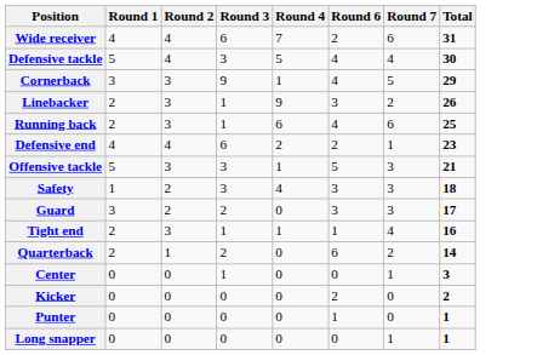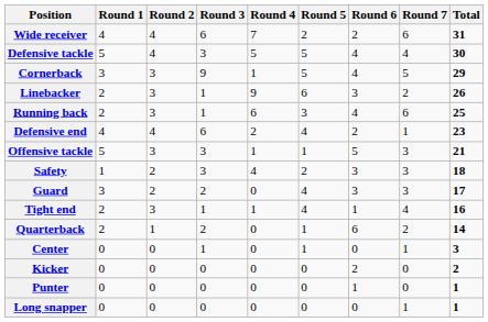 <table class="wikitable sortable">
 <tr>
 <th>Position</th>
 <th>Round 1</th>
 <th>Round 2</th>
 <th>Round 3</th>
 <th>Round 4</th>
+<th>Round 5</th>
 <th>Round 6</th>
 <th>Round 7</th>
 <th>Total</th>
 </tr>
 <tr>
 <th><a href='#'>Wide receiver</a></th>
 <td>4</td>
 <td>4</td>
 <td>6</td>
 <td>7</td>
 <td>2</td>
+<td>2</td>
 <td>6</td>
 <td><strong>31</strong></td>
 </tr>
 <tr>
 <th><a href='#'>Defensive tackle</a></th>
 <td>5</td>
 <td>4</td>
 <td>3</td>
+<td>5</td>
 <td>5</td>
 <td>4</td>
 <td>4</td>
 <td><strong>30</strong></td>
 </tr>
 <tr>
 <th><a href='#'>Cornerback</a></th>
 <td>3</td>
 <td>3</td>
 <td>9</td>
 <td>1</td>
+<td>5</td>
 <td>4</td>
 <td>5</td>
 <td><strong>29</strong></td>
 </tr>
 <tr>
 <th><a href='#'>Linebacker</a></th>
 <td>2</td>
 <td>3</td>
 <td>1</td>
 <td>9</td>
+<td>6</td>
 <td>3</td>
 <td>2</td>
 <td><strong>26</strong></td>
 </tr>
 <tr>
 <th><a href='#'>Running back</a></th>
 <td>2</td>
 <td>3</td>
 <td>1</td>
 <td>6</td>
+<td>3</td>
 <td>4</td>
 <td>6</td>
 <td><strong>25</strong></td>
 </tr>
 <tr>
 <th><a href='#'>Defensive end</a></th>
 <td>4</td>
 <td>4</td>
 <td>6</td>
 <td>2</td>
+<td>4</td>
 <td>2</td>
 <td>1</td>
 <td><strong>23</strong></td>
 </tr>
 <tr>
 <th><a href='#'>Offensive tackle</a></th>
 <td>5</td>
 <td>3</td>
 <td>3</td>
+<td>1</td>
 <td>1</td>
 <td>5</td>
 <td>3</td>
 <td><strong>21</strong></td>
 </tr>
 <tr>
 <th><a href='#'>Safety</a></th>
 <td>1</td>
 <td>2</td>
 <td>3</td>
 <td>4</td>
+<td>2</td>
 <td>3</td>
 <td>3</td>
 <td><strong>18</strong></td>
 </tr>
 <tr>
 <th><a href='#'>Guard</a></th>
 <td>3</td>
 <td>2</td>
 <td>2</td>
 <td>0</td>
+<td>4</td>
 <td>3</td>
 <td>3</td>
 <td><strong>17</strong></td>
 </tr>
 <tr>
 <th><a href='#'>Tight end</a></th>
 <td>2</td>
 <td>3</td>
 <td>1</td>
 <td>1</td>
+<td>4</td>
 <td>1</td>
 <td>4</td>
 <td><strong>16</strong></td>
 </tr>
 <tr>
 <th><a href='#'>Quarterback</a></th>
 <td>2</td>
 <td>1</td>
 <td>2</td>
 <td>0</td>
+<td>1</td>
 <td>6</td>
 <td>2</td>
 <td><strong>14</strong></td>
 </tr>
 <tr>
 <th><a href='#'>Center</a></th>
 <td>0</td>
 <td>0</td>
 <td>1</td>
 <td>0</td>
+<td>1</td>
 <td>0</td>
 <td>1</td>
 <td><strong>3</strong></td>
 </tr>
 <tr>
 <th><a href='#'>Kicker</a></th>
 <td>0</td>
 <td>0</td>
 <td>0</td>
 <td>0</td>
+<td>0</td>
 <td>2</td>
 <td>0</td>
 <td><strong>2</strong></td>
 </tr>
 <tr>
 <th><a href='#'>Punter</a></th>
+<td>0</td>
 <td>0</td>
 <td>0</td>
 <td>0</td>
 <td>0</td>
 <td>1</td>
 <td>0</td>
 <td><strong>1</strong></td>
 </tr>
 <tr>
 <th><a href='#'>Long snapper</a></th>
 <td>0</td>
 <td>0</td>
 <td>0</td>
 <td>0</td>
 <td>0</td>
+<td>0</td>
 <td>1</td>
 <td><strong>1</strong></td>
 </tr>
 </table>
